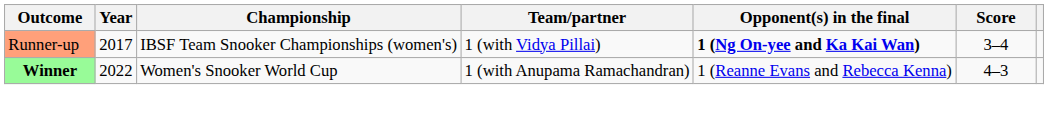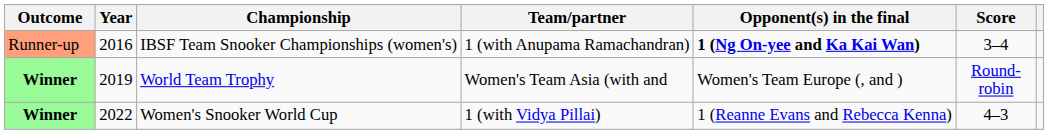 <table class="sortable wikitable plainrowheaders">
 <tr>
 <th scope="col" width="80">Outcome</th>
 <th scope="col">Year</th>
 <th scope="col">Championship</th>
 <th scope="col">Team/partner</th>
 <th scope="col">Opponent(s) in the final</th>
 <th scope="col" align="center" width="70">Score</th>
 <th scope="col"></th>
 </tr>
 <tr>
 <td style="background:#ffa07a;">Runner-up</td>
-<td>2017</td>
+<td>2016</td>
 <td>IBSF Team Snooker Championships (women's)</td>
-<td> 1 (with <a href='#'>Vidya Pillai</a>)</td>
+<td> 1 (with Anupama Ramachandran)</td>
 <td><strong> 1 (<a href='#'>Ng On-yee</a> and <a href='#'>Ka Kai Wan</a>)</strong></td>
 <td align="center">3–4</td>
 <td align="center"></td>
 </tr>
 <tr>
 <th scope="row" style="background:#98FB98">Winner</th>
+<td>2019</td>
+<td><a href='#'>World Team Trophy</a></td>
+<td>Women's Team Asia (with  and </td>
+<td>Women's Team Europe (,  and )</td>
+<td align="center"><a href='#'>Round-robin</a></td>
+<td align="center"></td>
+</tr>
+<tr>
+<th scope="row" style="background:#98FB98">Winner</th>
 <td>2022</td>
 <td>Women's Snooker World Cup</td>
-<td> 1 (with Anupama Ramachandran)</td>
+<td> 1 (with <a href='#'>Vidya Pillai</a>)</td>
 <td> 1 (<a href='#'>Reanne Evans</a> and <a href='#'>Rebecca Kenna</a>)</td>
 <td align="center">4–3</td>
 <td align="center"></td>
 </tr>
 </table>
